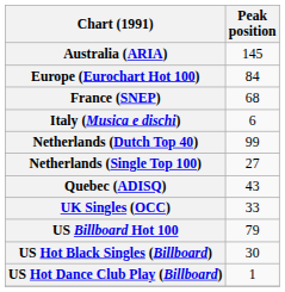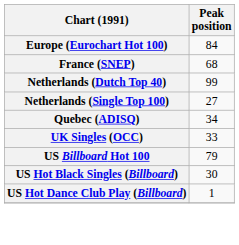 <table class="wikitable sortable plainrowheaders">
 <tr>
 <th>Chart (1991)</th>
 <th>Peak<br>position</th>
-</tr>
-<tr>
-<th scope="row">Australia (<a href='#'>ARIA</a>)</th>
-<td align="center">145</td>
 </tr>
 <tr>
 <th scope="row">Europe (<a href='#'>Eurochart Hot 100</a>)</th>
 <td align="center">84</td>
 </tr>
 <tr>
 <th scope="row">France (<a href='#'>SNEP</a>)</th>
 <td align="center">68</td>
-</tr>
-<tr>
-<th scope="row">Italy (<em><a href='#'>Musica e dischi</a></em>)</th>
-<td align="center">6</td>
 </tr>
 <tr>
 <th scope="row">Netherlands (<a href='#'>Dutch Top 40</a>)</th>
 <td align="center">99</td>
 </tr>
 <tr>
 <th scope="row">Netherlands (<a href='#'>Single Top 100</a>)</th>
 <td align="center">27</td>
 </tr>
 <tr>
 <th scope="row">Quebec (<a href='#'>ADISQ</a>)</th>
-<td align="center">43</td>
+<td align="center">34</td>
 </tr>
 <tr>
 <th scope="row"><a href='#'>UK Singles</a> (<a href='#'>OCC</a>)</th>
 <td align="center">33</td>
 </tr>
 <tr>
 <th scope="row">US <a href='#'><em>Billboard</em> Hot 100</a></th>
 <td align="center">79</td>
 </tr>
 <tr>
 <th scope="row">US <a href='#'>Hot Black Singles</a> (<em><a href='#'>Billboard</a></em>)</th>
 <td align="center">30</td>
 </tr>
 <tr>
 <th scope="row">US <a href='#'>Hot Dance Club Play</a> (<em><a href='#'>Billboard</a></em>)</th>
 <td align="center">1</td>
 </tr>
 <tr>
 </tr>
 </table>
